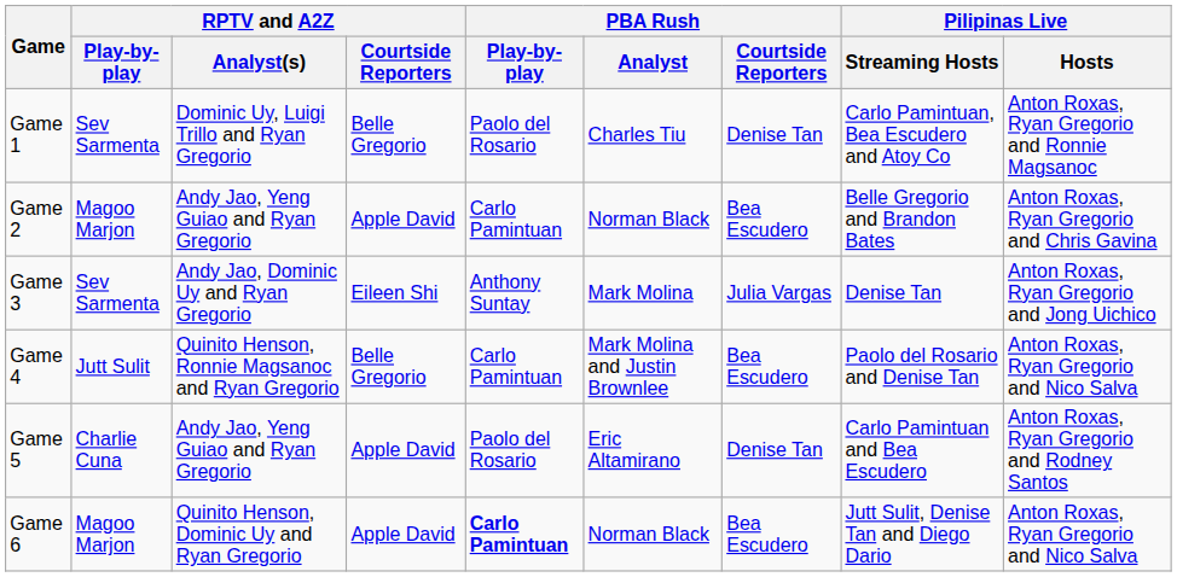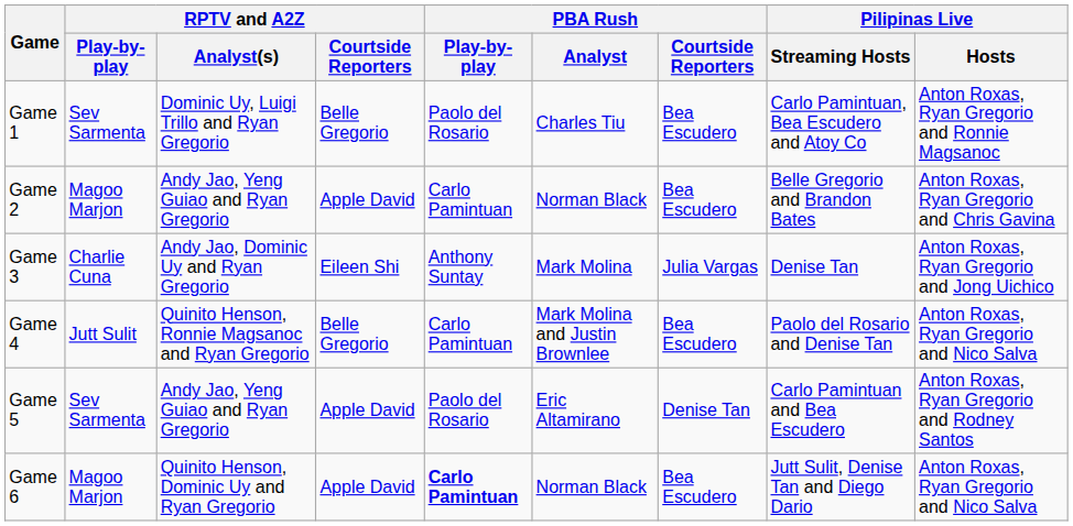 <table class=wikitable style="font-size:90%;">
 <tr>
 <th rowspan=2>Game</th>
 <th colspan="3"><a href='#'>RPTV</a> and <a href='#'>A2Z</a></th>
 <th colspan="3"><a href='#'>PBA Rush</a></th>
 <th colspan=3><a href='#'>Pilipinas Live</a></th>
 </tr>
 <tr>
 <th><a href='#'>Play-by-play</a></th>
 <th><a href='#'>Analyst</a>(s)</th>
 <th><a href='#'>Courtside Reporters</a></th>
 <th><a href='#'>Play-by-play</a></th>
 <th><a href='#'>Analyst</a></th>
 <th><a href='#'>Courtside Reporters</a></th>
 <th>Streaming Hosts</th>
 <th>Hosts</th>
 </tr>
 <tr>
 <td>Game 1</td>
 <td><a href='#'>Sev Sarmenta</a></td>
 <td><a href='#'>Dominic Uy</a>, <a href='#'>Luigi Trillo</a> and <a href='#'>Ryan Gregorio</a></td>
 <td><a href='#'>Belle Gregorio</a></td>
 <td><a href='#'>Paolo del Rosario</a></td>
 <td><a href='#'>Charles Tiu</a></td>
-<td><a href='#'>Denise Tan</a></td>
+<td><a href='#'>Bea Escudero</a></td>
 <td><a href='#'>Carlo Pamintuan</a>, <a href='#'>Bea Escudero</a> and <a href='#'>Atoy Co</a></td>
 <td><a href='#'>Anton Roxas</a>, <a href='#'>Ryan Gregorio</a> and <a href='#'>Ronnie Magsanoc</a></td>
 </tr>
 <tr>
 <td>Game 2</td>
 <td><a href='#'>Magoo Marjon</a></td>
 <td><a href='#'>Andy Jao</a>, <a href='#'>Yeng Guiao</a> and <a href='#'>Ryan Gregorio</a></td>
 <td><a href='#'>Apple David</a></td>
 <td><a href='#'>Carlo Pamintuan</a></td>
 <td><a href='#'>Norman Black</a></td>
 <td><a href='#'>Bea Escudero</a></td>
 <td><a href='#'>Belle Gregorio</a> and <a href='#'>Brandon Bates</a></td>
 <td><a href='#'>Anton Roxas</a>, <a href='#'>Ryan Gregorio</a> and <a href='#'>Chris Gavina</a></td>
 </tr>
 <tr>
 <td>Game 3</td>
-<td><a href='#'>Sev Sarmenta</a></td>
+<td><a href='#'>Charlie Cuna</a></td>
 <td><a href='#'>Andy Jao</a>, <a href='#'>Dominic Uy</a> and <a href='#'>Ryan Gregorio</a></td>
 <td><a href='#'>Eileen Shi</a></td>
 <td><a href='#'>Anthony Suntay</a></td>
 <td><a href='#'>Mark Molina</a></td>
 <td><a href='#'>Julia Vargas</a></td>
 <td><a href='#'>Denise Tan</a></td>
 <td><a href='#'>Anton Roxas</a>, <a href='#'>Ryan Gregorio</a> and <a href='#'>Jong Uichico</a></td>
 </tr>
 <tr>
 <td>Game 4</td>
 <td><a href='#'>Jutt Sulit</a></td>
 <td><a href='#'>Quinito Henson</a>, <a href='#'>Ronnie Magsanoc</a> and <a href='#'>Ryan Gregorio</a></td>
 <td><a href='#'>Belle Gregorio</a></td>
 <td><a href='#'>Carlo Pamintuan</a></td>
 <td><a href='#'>Mark Molina</a> and <a href='#'>Justin Brownlee</a></td>
 <td><a href='#'>Bea Escudero</a></td>
 <td><a href='#'>Paolo del Rosario</a> and <a href='#'>Denise Tan</a></td>
 <td><a href='#'>Anton Roxas</a>, <a href='#'>Ryan Gregorio</a> and <a href='#'>Nico Salva</a></td>
 </tr>
 <tr>
 <td>Game 5</td>
-<td><a href='#'>Charlie Cuna</a></td>
+<td><a href='#'>Sev Sarmenta</a></td>
 <td><a href='#'>Andy Jao</a>, <a href='#'>Yeng Guiao</a> and <a href='#'>Ryan Gregorio</a></td>
 <td><a href='#'>Apple David</a></td>
 <td><a href='#'>Paolo del Rosario</a></td>
 <td><a href='#'>Eric Altamirano</a></td>
 <td><a href='#'>Denise Tan</a></td>
 <td><a href='#'>Carlo Pamintuan</a> and <a href='#'>Bea Escudero</a></td>
 <td><a href='#'>Anton Roxas</a>, <a href='#'>Ryan Gregorio</a> and <a href='#'>Rodney Santos</a></td>
 </tr>
 <tr>
 <td>Game 6</td>
 <td><a href='#'>Magoo Marjon</a></td>
 <td><a href='#'>Quinito Henson</a>, <a href='#'>Dominic Uy</a> and <a href='#'>Ryan Gregorio</a></td>
 <td><a href='#'>Apple David</a></td>
 <td><strong><a href='#'>Carlo Pamintuan</a></strong></td>
 <td><a href='#'>Norman Black</a></td>
 <td><a href='#'>Bea Escudero</a></td>
 <td><a href='#'>Jutt Sulit</a>, <a href='#'>Denise Tan</a> and <a href='#'>Diego Dario</a></td>
 <td><a href='#'>Anton Roxas</a>, <a href='#'>Ryan Gregorio</a> and <a href='#'>Nico Salva</a></td>
 </tr>
 </table>
